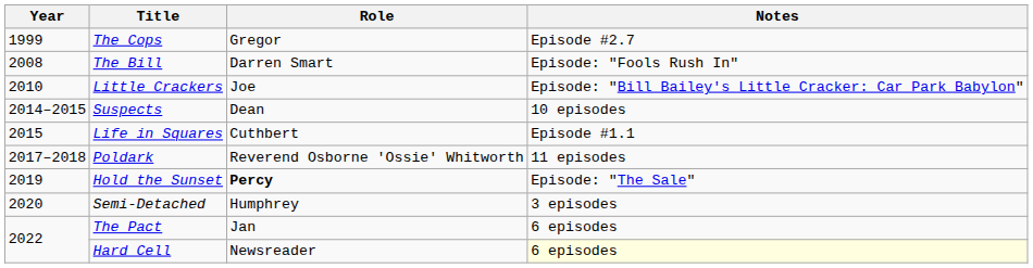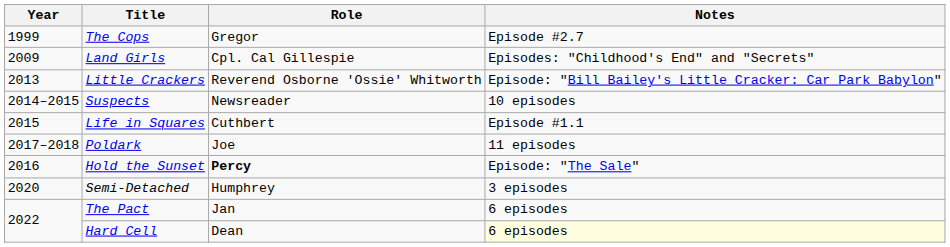 <table class="wikitable sortable">
 <tr>
 <th>Year</th>
 <th>Title</th>
 <th>Role</th>
 <th class="unsortable">Notes</th>
 </tr>
 <tr>
 <td>1999</td>
 <td><em><a href='#'>The Cops</a></em></td>
 <td>Gregor</td>
 <td>Episode #2.7</td>
 </tr>
 <tr>
-<td>2008</td>
-<td><em><a href='#'>The Bill</a></em></td>
-<td>Darren Smart</td>
-<td>Episode: "Fools Rush In"</td>
+<td>2009</td>
+<td><em><a href='#'>Land Girls</a></em></td>
+<td>Cpl. Cal Gillespie</td>
+<td>Episodes: "Childhood's End" and "Secrets"</td>
 </tr>
 <tr>
-<td>2010</td>
+<td>2013</td>
 <td><em><a href='#'>Little Crackers</a></em></td>
-<td>Joe</td>
+<td>Reverend Osborne 'Ossie' Whitworth</td>
 <td>Episode: "<a href='#'>Bill Bailey's Little Cracker: Car Park Babylon</a>"</td>
 </tr>
 <tr>
 <td>2014–2015</td>
 <td><em><a href='#'>Suspects</a></em></td>
-<td>Dean</td>
+<td>Newsreader</td>
 <td>10 episodes</td>
 </tr>
 <tr>
 <td>2015</td>
 <td><em><a href='#'>Life in Squares</a></em></td>
 <td>Cuthbert</td>
 <td>Episode #1.1</td>
 </tr>
 <tr>
 <td>2017–2018</td>
 <td><em><a href='#'>Poldark</a></em></td>
-<td>Reverend Osborne 'Ossie' Whitworth</td>
+<td>Joe</td>
 <td>11 episodes</td>
 </tr>
 <tr>
-<td>2019</td>
+<td>2016</td>
 <td><em><a href='#'>Hold the Sunset</a></em></td>
 <td><strong>Percy</strong></td>
 <td>Episode: "<a href='#'>The Sale</a>"</td>
 </tr>
 <tr>
 <td>2020</td>
 <td><em>Semi-Detached</em></td>
 <td>Humphrey</td>
 <td>3 episodes</td>
 </tr>
 <tr>
 <td rowspan="2">2022</td>
 <td><em><a href='#'>The Pact</a></em></td>
 <td>Jan</td>
 <td>6 episodes</td>
 </tr>
 <tr>
 <td><em><a href='#'>Hard Cell</a></em></td>
-<td>Newsreader</td>
+<td>Dean</td>
 <td style="background: lightyellow;">6 episodes</td>
 </tr>
 </table>
